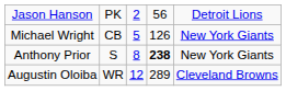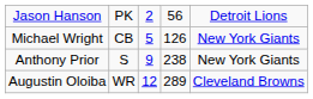 <table class=wikitable style="text-align:center">
 <tr>
 <td><a href='#'>Jason Hanson</a></td>
 <td>PK</td>
 <td><a href='#'>2</a></td>
 <td>56</td>
 <td><a href='#'>Detroit Lions</a></td>
 </tr>
 <tr>
 <td>Michael Wright</td>
 <td>CB</td>
 <td><a href='#'>5</a></td>
 <td>126</td>
 <td><a href='#'>New York Giants</a></td>
 </tr>
 <tr>
 <td>Anthony Prior</td>
 <td>S</td>
-<td><a href='#'>8</a></td>
-<td><strong>238</strong></td>
+<td><a href='#'>9</a></td>
+<td>238</td>
 <td>New York Giants</td>
 </tr>
 <tr>
 <td>Augustin Oloiba</td>
 <td>WR</td>
 <td><a href='#'>12</a></td>
 <td>289</td>
 <td><a href='#'>Cleveland Browns</a></td>
 </tr>
 </table>
